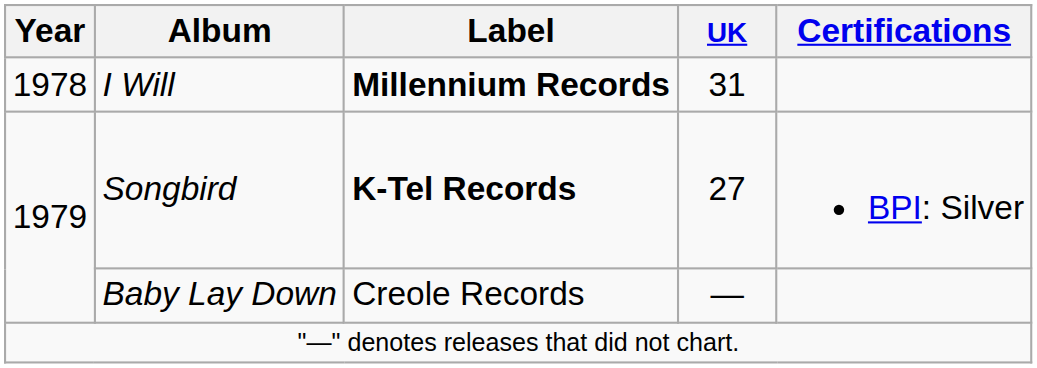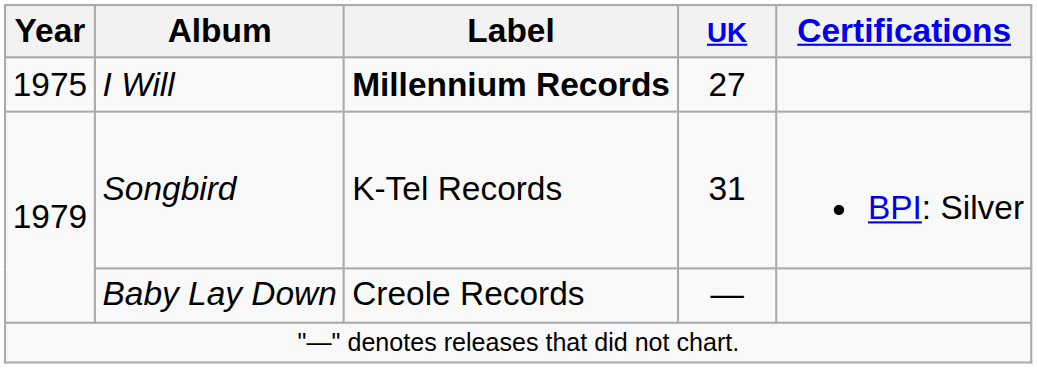 <table class="wikitable">
 <tr>
 <th>Year</th>
 <th>Album</th>
 <th>Label</th>
 <th style="width:40px;"><small><a href='#'>UK</a></small><br></th>
 <th><a href='#'>Certifications</a></th>
 </tr>
 <tr>
-<td>1978</td>
+<td>1975</td>
 <td><em>I Will</em></td>
 <td><strong>Millennium Records</strong></td>
-<td align=center>31</td>
+<td align=center>27</td>
 <td></td>
 </tr>
 <tr>
 <td rowspan="2">1979</td>
 <td><em>Songbird</em></td>
-<td><strong>K-Tel Records</strong></td>
-<td align=center>27</td>
+<td>K-Tel Records</td>
+<td align=center>31</td>
 <td><br><ul><li><a href='#'>BPI</a>: Silver</li></ul></td>
 </tr>
 <tr>
 <td><em>Baby Lay Down</em></td>
 <td>Creole Records</td>
 <td align=center>—</td>
 <td></td>
 </tr>
 <tr>
 <td colspan="5" style="text-align:center; font-size:9pt;">"—" denotes releases that did not chart.</td>
 </tr>
 </table>
